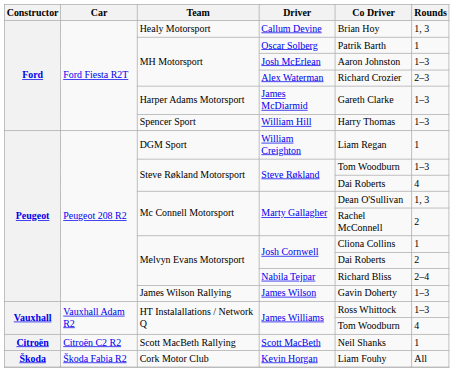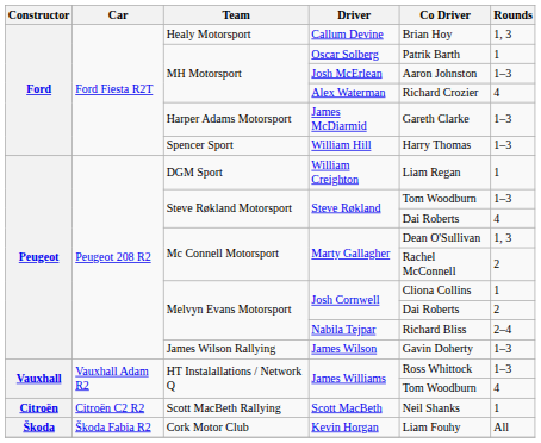 <table class=wikitable style="font-size: 85%">
 <tr>
 <th>Constructor</th>
 <th>Car</th>
 <th>Team</th>
 <th>Driver</th>
 <th>Co Driver</th>
 <th>Rounds</th>
 </tr>
 <tr>
 <th rowspan="6"><a href='#'>Ford</a></th>
 <td rowspan="6"><a href='#'>Ford Fiesta R2T</a></td>
 <td> Healy Motorsport</td>
 <td> <a href='#'>Callum Devine</a></td>
 <td> Brian Hoy</td>
 <td>1, 3</td>
 </tr>
 <tr>
 <td rowspan="3"> MH Motorsport</td>
 <td> <a href='#'>Oscar Solberg</a></td>
 <td> Patrik Barth</td>
 <td>1</td>
 </tr>
 <tr>
 <td> <a href='#'>Josh McErlean</a></td>
 <td> Aaron Johnston</td>
 <td>1–3</td>
 </tr>
 <tr>
 <td> <a href='#'>Alex Waterman</a></td>
 <td> Richard Crozier</td>
-<td>2–3</td>
+<td>4</td>
 </tr>
 <tr>
 <td> Harper Adams Motorsport</td>
 <td> <a href='#'>James McDiarmid</a></td>
 <td> Gareth Clarke</td>
 <td>1–3</td>
 </tr>
 <tr>
 <td> Spencer Sport</td>
 <td> <a href='#'>William Hill</a></td>
 <td> Harry Thomas</td>
 <td>1–3</td>
 </tr>
 <tr>
 <th rowspan="9"><a href='#'>Peugeot</a></th>
 <td rowspan="9"><a href='#'>Peugeot 208 R2</a></td>
 <td> DGM Sport</td>
 <td> <a href='#'>William Creighton</a></td>
 <td> Liam Regan</td>
 <td>1</td>
 </tr>
 <tr>
 <td rowspan="2"> Steve Røkland Motorsport</td>
 <td rowspan="2"> <a href='#'>Steve Røkland</a></td>
 <td> Tom Woodburn</td>
 <td>1–3</td>
 </tr>
 <tr>
 <td> Dai Roberts</td>
 <td>4</td>
 </tr>
 <tr>
 <td rowspan=2> Mc Connell Motorsport</td>
 <td rowspan=2> <a href='#'>Marty Gallagher</a></td>
 <td> Dean O'Sullivan</td>
 <td>1, 3</td>
 </tr>
 <tr>
 <td> Rachel McConnell</td>
 <td>2</td>
 </tr>
 <tr>
 <td rowspan="3"> Melvyn Evans Motorsport</td>
 <td rowspan="2"> <a href='#'>Josh Cornwell</a></td>
 <td> Cliona Collins</td>
 <td>1</td>
 </tr>
 <tr>
 <td> Dai Roberts</td>
 <td>2</td>
 </tr>
 <tr>
 <td> <a href='#'>Nabila Tejpar</a></td>
 <td> Richard Bliss</td>
 <td>2–4</td>
 </tr>
 <tr>
 <td> James Wilson Rallying</td>
 <td> <a href='#'>James Wilson</a></td>
 <td> Gavin Doherty</td>
 <td>1–3</td>
 </tr>
 <tr>
 <th rowspan="2"><a href='#'>Vauxhall</a></th>
 <td rowspan="2"><a href='#'>Vauxhall Adam R2</a></td>
 <td rowspan="2"> HT Instalallations / Network Q</td>
 <td rowspan="2"> <a href='#'>James Williams</a></td>
 <td> Ross Whittock</td>
 <td>1–3</td>
 </tr>
 <tr>
 <td> Tom Woodburn</td>
 <td>4</td>
 </tr>
 <tr>
 <th><a href='#'>Citroën</a></th>
 <td><a href='#'>Citroën C2 R2</a></td>
 <td> Scott MacBeth Rallying</td>
 <td> <a href='#'>Scott MacBeth</a></td>
 <td> Neil Shanks</td>
 <td>1</td>
 </tr>
 <tr>
 <th><a href='#'>Škoda</a></th>
 <td><a href='#'>Škoda Fabia R2</a></td>
 <td> Cork Motor Club</td>
 <td> <a href='#'>Kevin Horgan</a></td>
 <td> Liam Fouhy</td>
 <td>All</td>
 </tr>
 <tr>
 </tr>
 </table>
